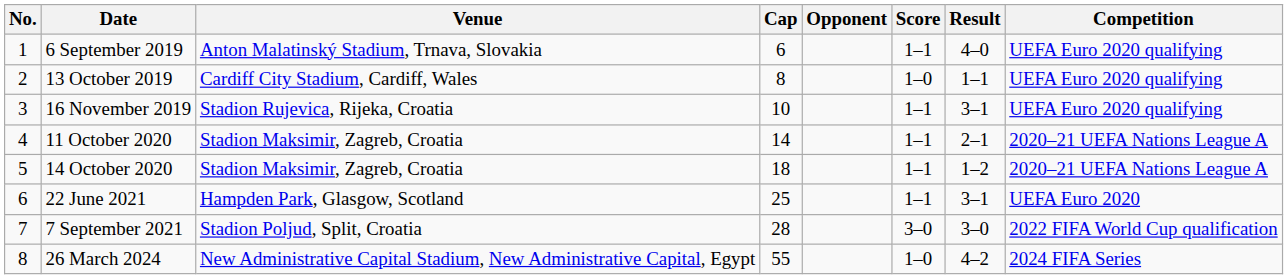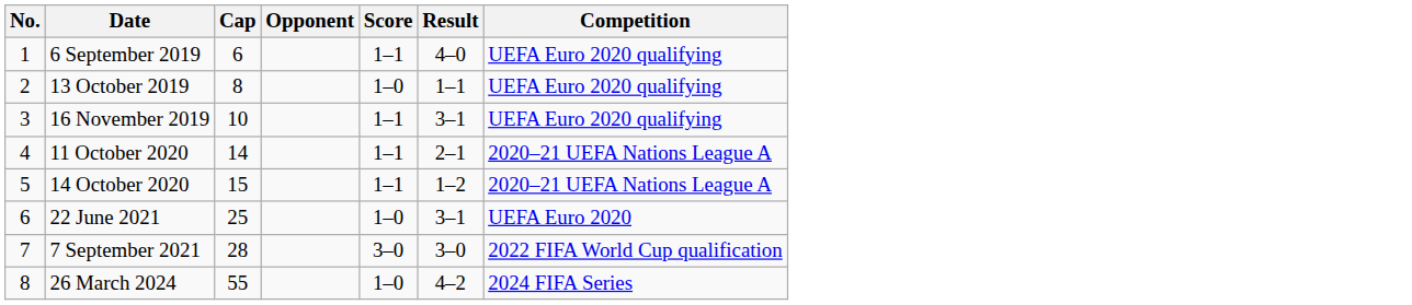 <table class="wikitable sortable">
 <tr>
 <th>No.</th>
 <th>Date</th>
-<th>Venue</th>
 <th>Cap</th>
 <th>Opponent</th>
 <th>Score</th>
 <th>Result</th>
 <th>Competition</th>
 </tr>
 <tr>
 <td align=center>1</td>
 <td>6 September 2019</td>
-<td><a href='#'>Anton Malatinský Stadium</a>, Trnava, Slovakia</td>
 <td align=center>6</td>
 <td></td>
 <td align=center>1–1</td>
 <td align=center>4–0</td>
 <td><a href='#'>UEFA Euro 2020 qualifying</a></td>
 </tr>
 <tr>
 <td align=center>2</td>
 <td>13 October 2019</td>
-<td><a href='#'>Cardiff City Stadium</a>, Cardiff, Wales</td>
 <td align=center>8</td>
 <td></td>
 <td align=center>1–0</td>
 <td align=center>1–1</td>
 <td><a href='#'>UEFA Euro 2020 qualifying</a></td>
 </tr>
 <tr>
 <td align=center>3</td>
 <td>16 November 2019</td>
-<td><a href='#'>Stadion Rujevica</a>, Rijeka, Croatia</td>
 <td align=center>10</td>
 <td></td>
 <td align=center>1–1</td>
 <td align=center>3–1</td>
 <td><a href='#'>UEFA Euro 2020 qualifying</a></td>
 </tr>
 <tr>
 <td align=center>4</td>
 <td>11 October 2020</td>
-<td><a href='#'>Stadion Maksimir</a>, Zagreb, Croatia</td>
 <td align=center>14</td>
 <td></td>
 <td align=center>1–1</td>
 <td align=center>2–1</td>
 <td><a href='#'>2020–21 UEFA Nations League A</a></td>
 </tr>
 <tr>
 <td align=center>5</td>
 <td>14 October 2020</td>
-<td><a href='#'>Stadion Maksimir</a>, Zagreb, Croatia</td>
-<td align=center>18</td>
+<td align=center>15</td>
 <td></td>
 <td align=center>1–1</td>
 <td align=center>1–2</td>
 <td><a href='#'>2020–21 UEFA Nations League A</a></td>
 </tr>
 <tr>
 <td align=center>6</td>
 <td>22 June 2021</td>
-<td><a href='#'>Hampden Park</a>, Glasgow, Scotland</td>
 <td align=center>25</td>
 <td></td>
-<td align=center>1–1</td>
+<td align=center>1–0</td>
 <td align=center>3–1</td>
 <td><a href='#'>UEFA Euro 2020</a></td>
 </tr>
 <tr>
 <td align=center>7</td>
 <td>7 September 2021</td>
-<td><a href='#'>Stadion Poljud</a>, Split, Croatia</td>
 <td align="center">28</td>
 <td></td>
 <td align=center>3–0</td>
 <td align=center>3–0</td>
 <td><a href='#'>2022 FIFA World Cup qualification</a></td>
 </tr>
 <tr>
 <td style="text-align:center">8</td>
 <td>26 March 2024</td>
-<td><a href='#'>New Administrative Capital Stadium</a>, <a href='#'>New Administrative Capital</a>, Egypt</td>
 <td style="text-align:center">55</td>
 <td></td>
 <td align=center>1–0</td>
 <td style="text-align:center">4–2</td>
 <td><a href='#'>2024 FIFA Series</a></td>
 </tr>
 </table>
